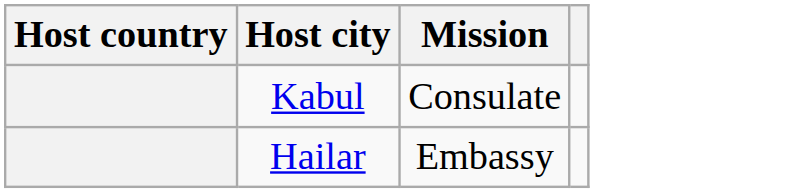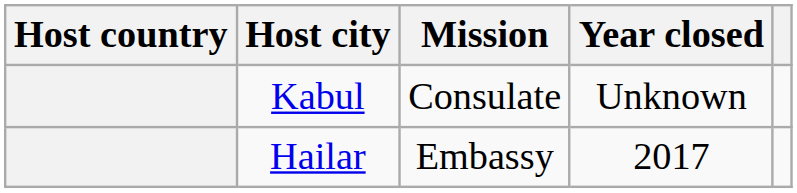 <table class="wikitable plainrowheaders" style="text-align:center;">
 <tr>
 <th scope="col">Host country</th>
 <th scope="col">Host city</th>
 <th scope="col">Mission</th>
+<th scope="col">Year closed</th>
 <th scope="col"></th>
 </tr>
 <tr>
 <th scope="row"></th>
 <td><a href='#'>Kabul</a></td>
 <td>Consulate</td>
+<td>Unknown</td>
 <td></td>
 </tr>
 <tr>
 <th scope="row"></th>
 <td><a href='#'>Hailar</a></td>
 <td>Embassy</td>
+<td>2017</td>
 <td></td>
 </tr>
 </table>
